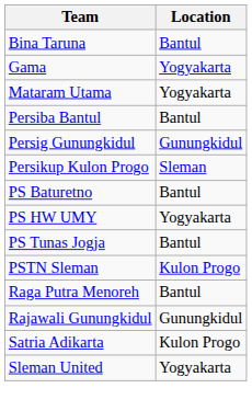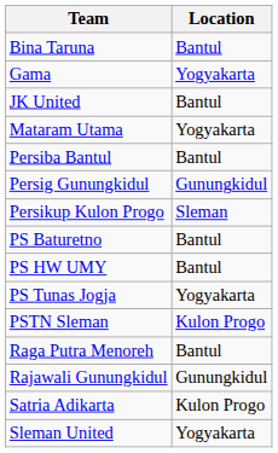 <table class="wikitable sortable">
 <tr>
 <th>Team</th>
 <th>Location</th>
 </tr>
 <tr>
 <td><a href='#'>Bina Taruna</a></td>
 <td><a href='#'>Bantul</a></td>
 </tr>
 <tr>
 <td><a href='#'>Gama</a></td>
 <td><a href='#'>Yogyakarta</a></td>
+</tr>
+<tr>
+<td><a href='#'>JK United</a></td>
+<td>Bantul</td>
 </tr>
 <tr>
 <td><a href='#'>Mataram Utama</a></td>
 <td>Yogyakarta</td>
 </tr>
 <tr>
 <td><a href='#'>Persiba Bantul</a></td>
 <td>Bantul</td>
 </tr>
 <tr>
 <td><a href='#'>Persig Gunungkidul</a></td>
 <td><a href='#'>Gunungkidul</a></td>
 </tr>
 <tr>
 <td><a href='#'>Persikup Kulon Progo</a></td>
 <td><a href='#'>Sleman</a></td>
 </tr>
 <tr>
 <td><a href='#'>PS Baturetno</a></td>
 <td>Bantul</td>
 </tr>
 <tr>
 <td><a href='#'>PS HW UMY</a></td>
-<td>Yogyakarta</td>
+<td>Bantul</td>
 </tr>
 <tr>
 <td><a href='#'>PS Tunas Jogja</a></td>
-<td>Bantul</td>
+<td>Yogyakarta</td>
 </tr>
 <tr>
 <td><a href='#'>PSTN Sleman</a></td>
 <td><a href='#'>Kulon Progo</a></td>
 </tr>
 <tr>
 <td><a href='#'>Raga Putra Menoreh</a></td>
 <td>Bantul</td>
 </tr>
 <tr>
 <td><a href='#'>Rajawali Gunungkidul</a></td>
 <td>Gunungkidul</td>
 </tr>
 <tr>
 <td><a href='#'>Satria Adikarta</a></td>
 <td>Kulon Progo</td>
 </tr>
 <tr>
 <td><a href='#'>Sleman United</a></td>
 <td>Yogyakarta</td>
 </tr>
 </table>
